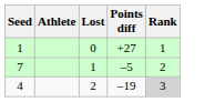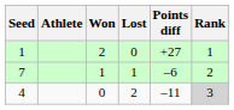 <table class="wikitable">
 <tr>
 <th>Seed</th>
 <th>Athlete</th>
+<th>Won</th>
 <th>Lost</th>
 <th>Points<br>diff</th>
 <th>Rank</th>
 </tr>
 <tr bgcolor="#ccffcc">
 <td align="center">1</td>
 <td><strong></strong></td>
+<td align="center">2</td>
 <td align="center">0</td>
 <td align="center">+27</td>
 <td align="center">1</td>
 </tr>
 <tr bgcolor="#ccffcc">
 <td align="center">7</td>
 <td><strong></strong></td>
 <td align="center">1</td>
-<td align="center">–5</td>
+<td align="center">1</td>
+<td align="center">–6</td>
 <td align="center">2</td>
 </tr>
 <tr>
 <td align="center">4</td>
 <td></td>
+<td align="center">0</td>
 <td align="center">2</td>
-<td align="center">–19</td>
+<td align="center">–11</td>
 <td align="center" style="background: lightgrey;">3</td>
 </tr>
 </table>
